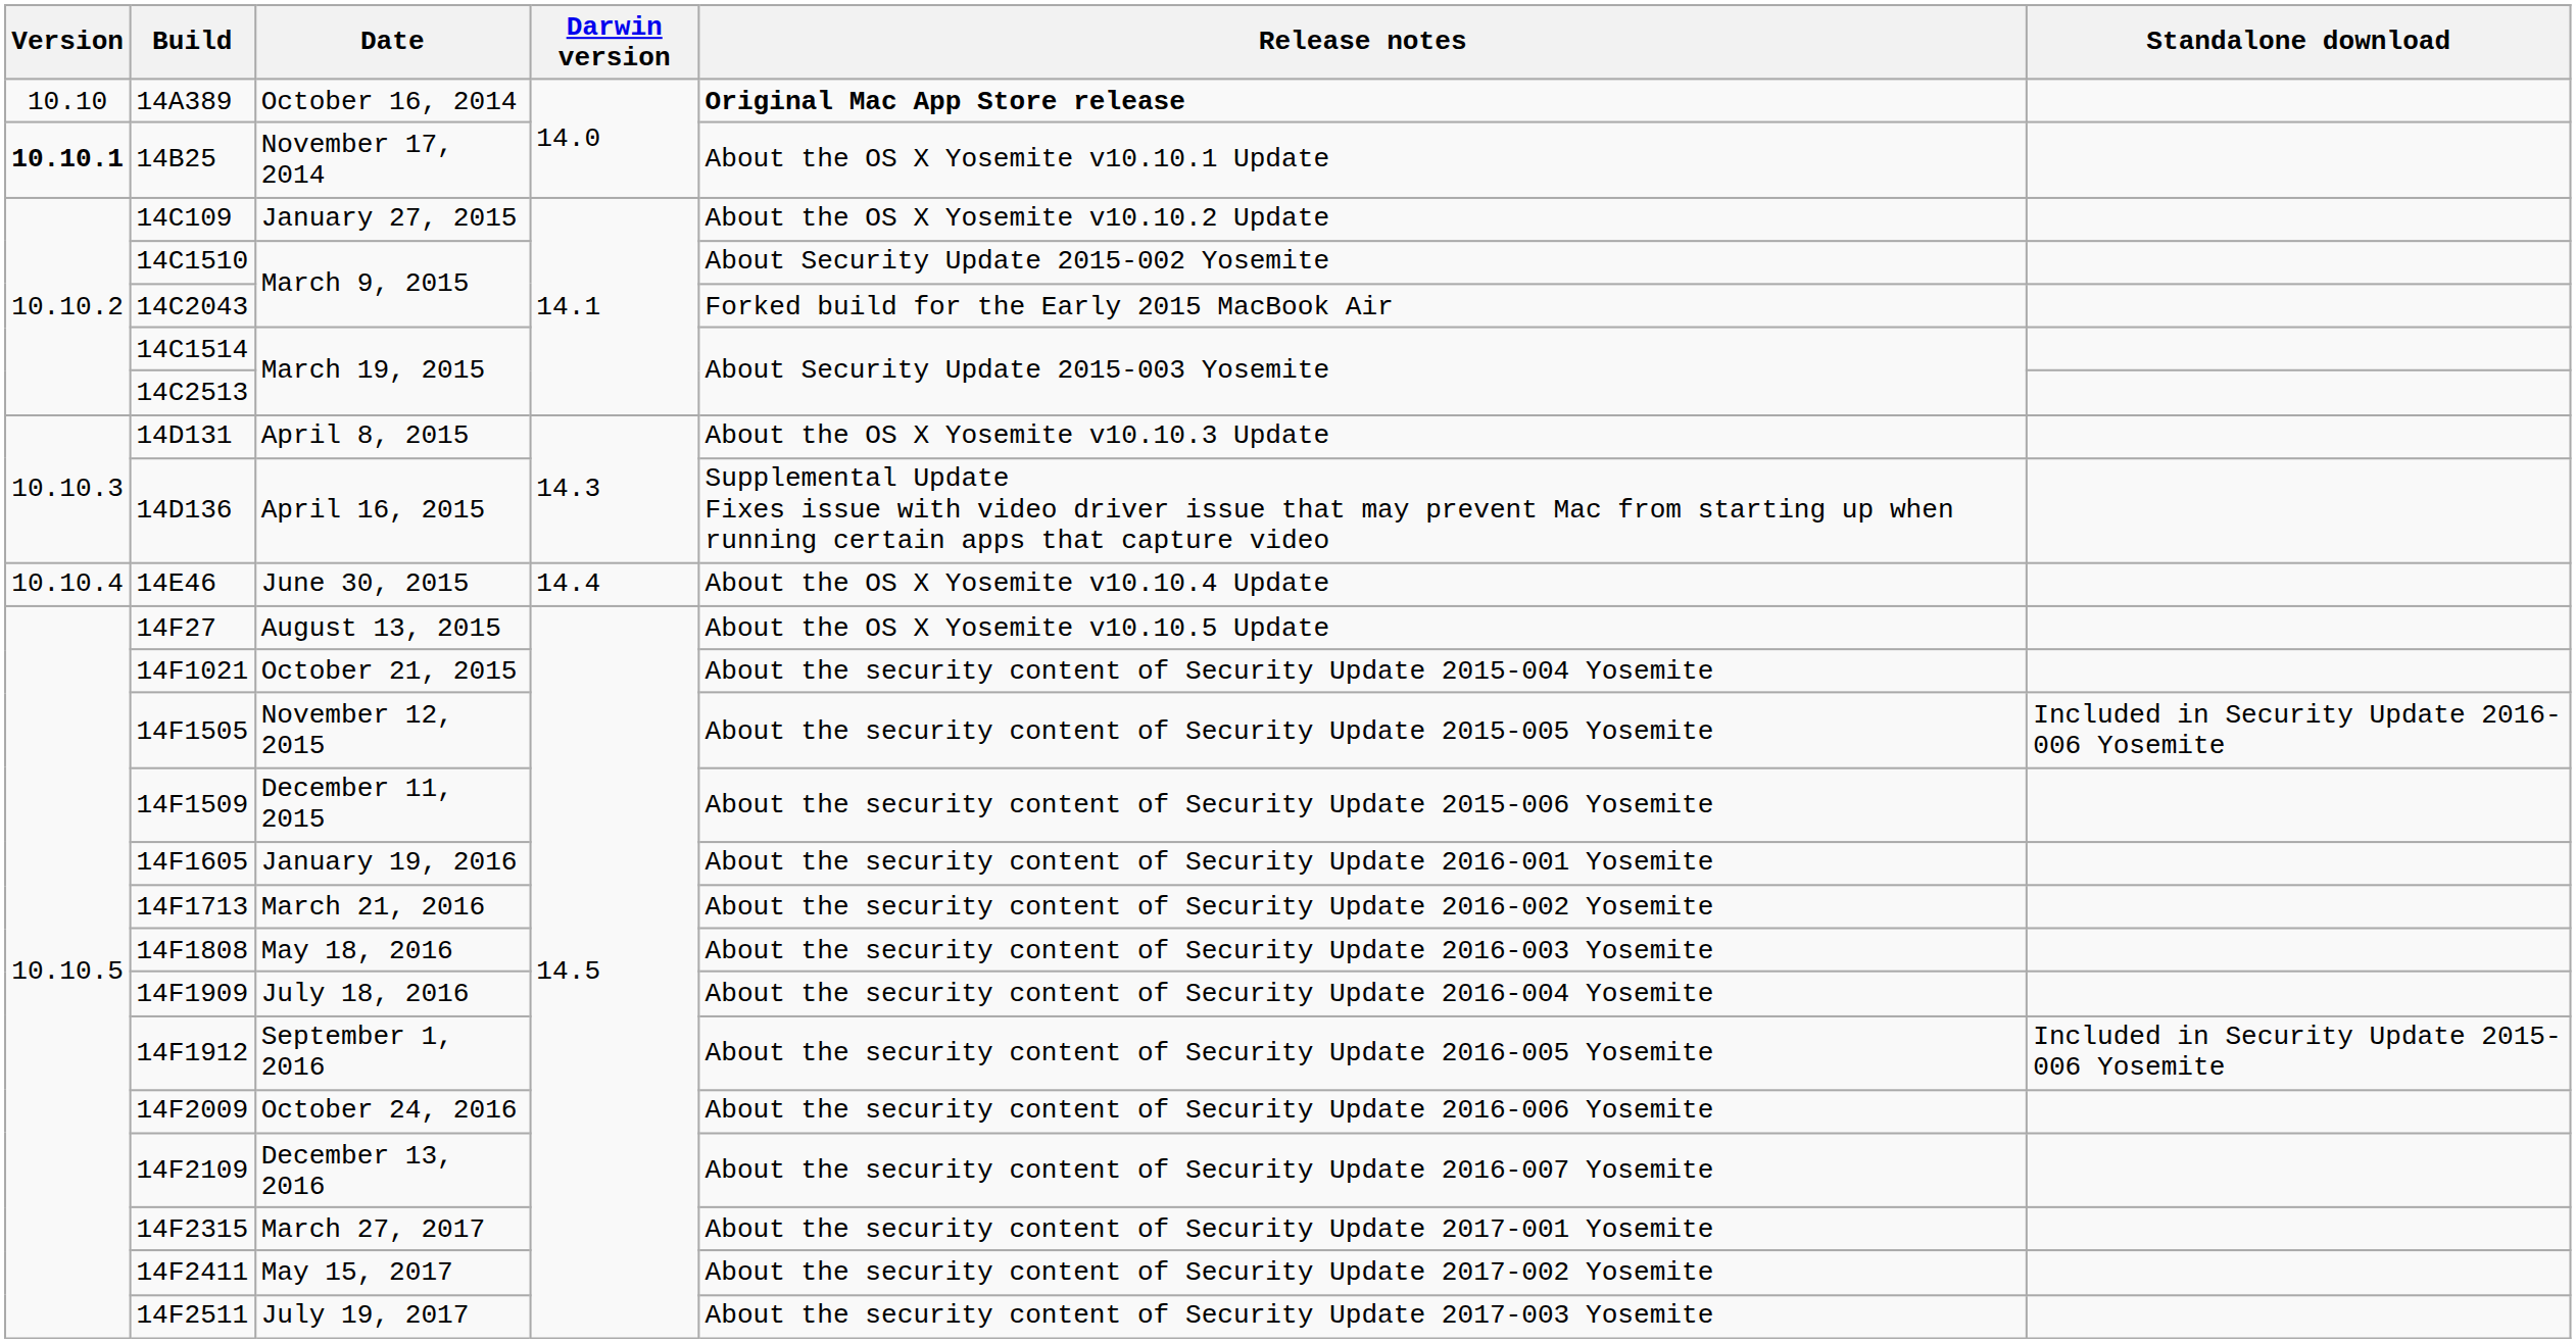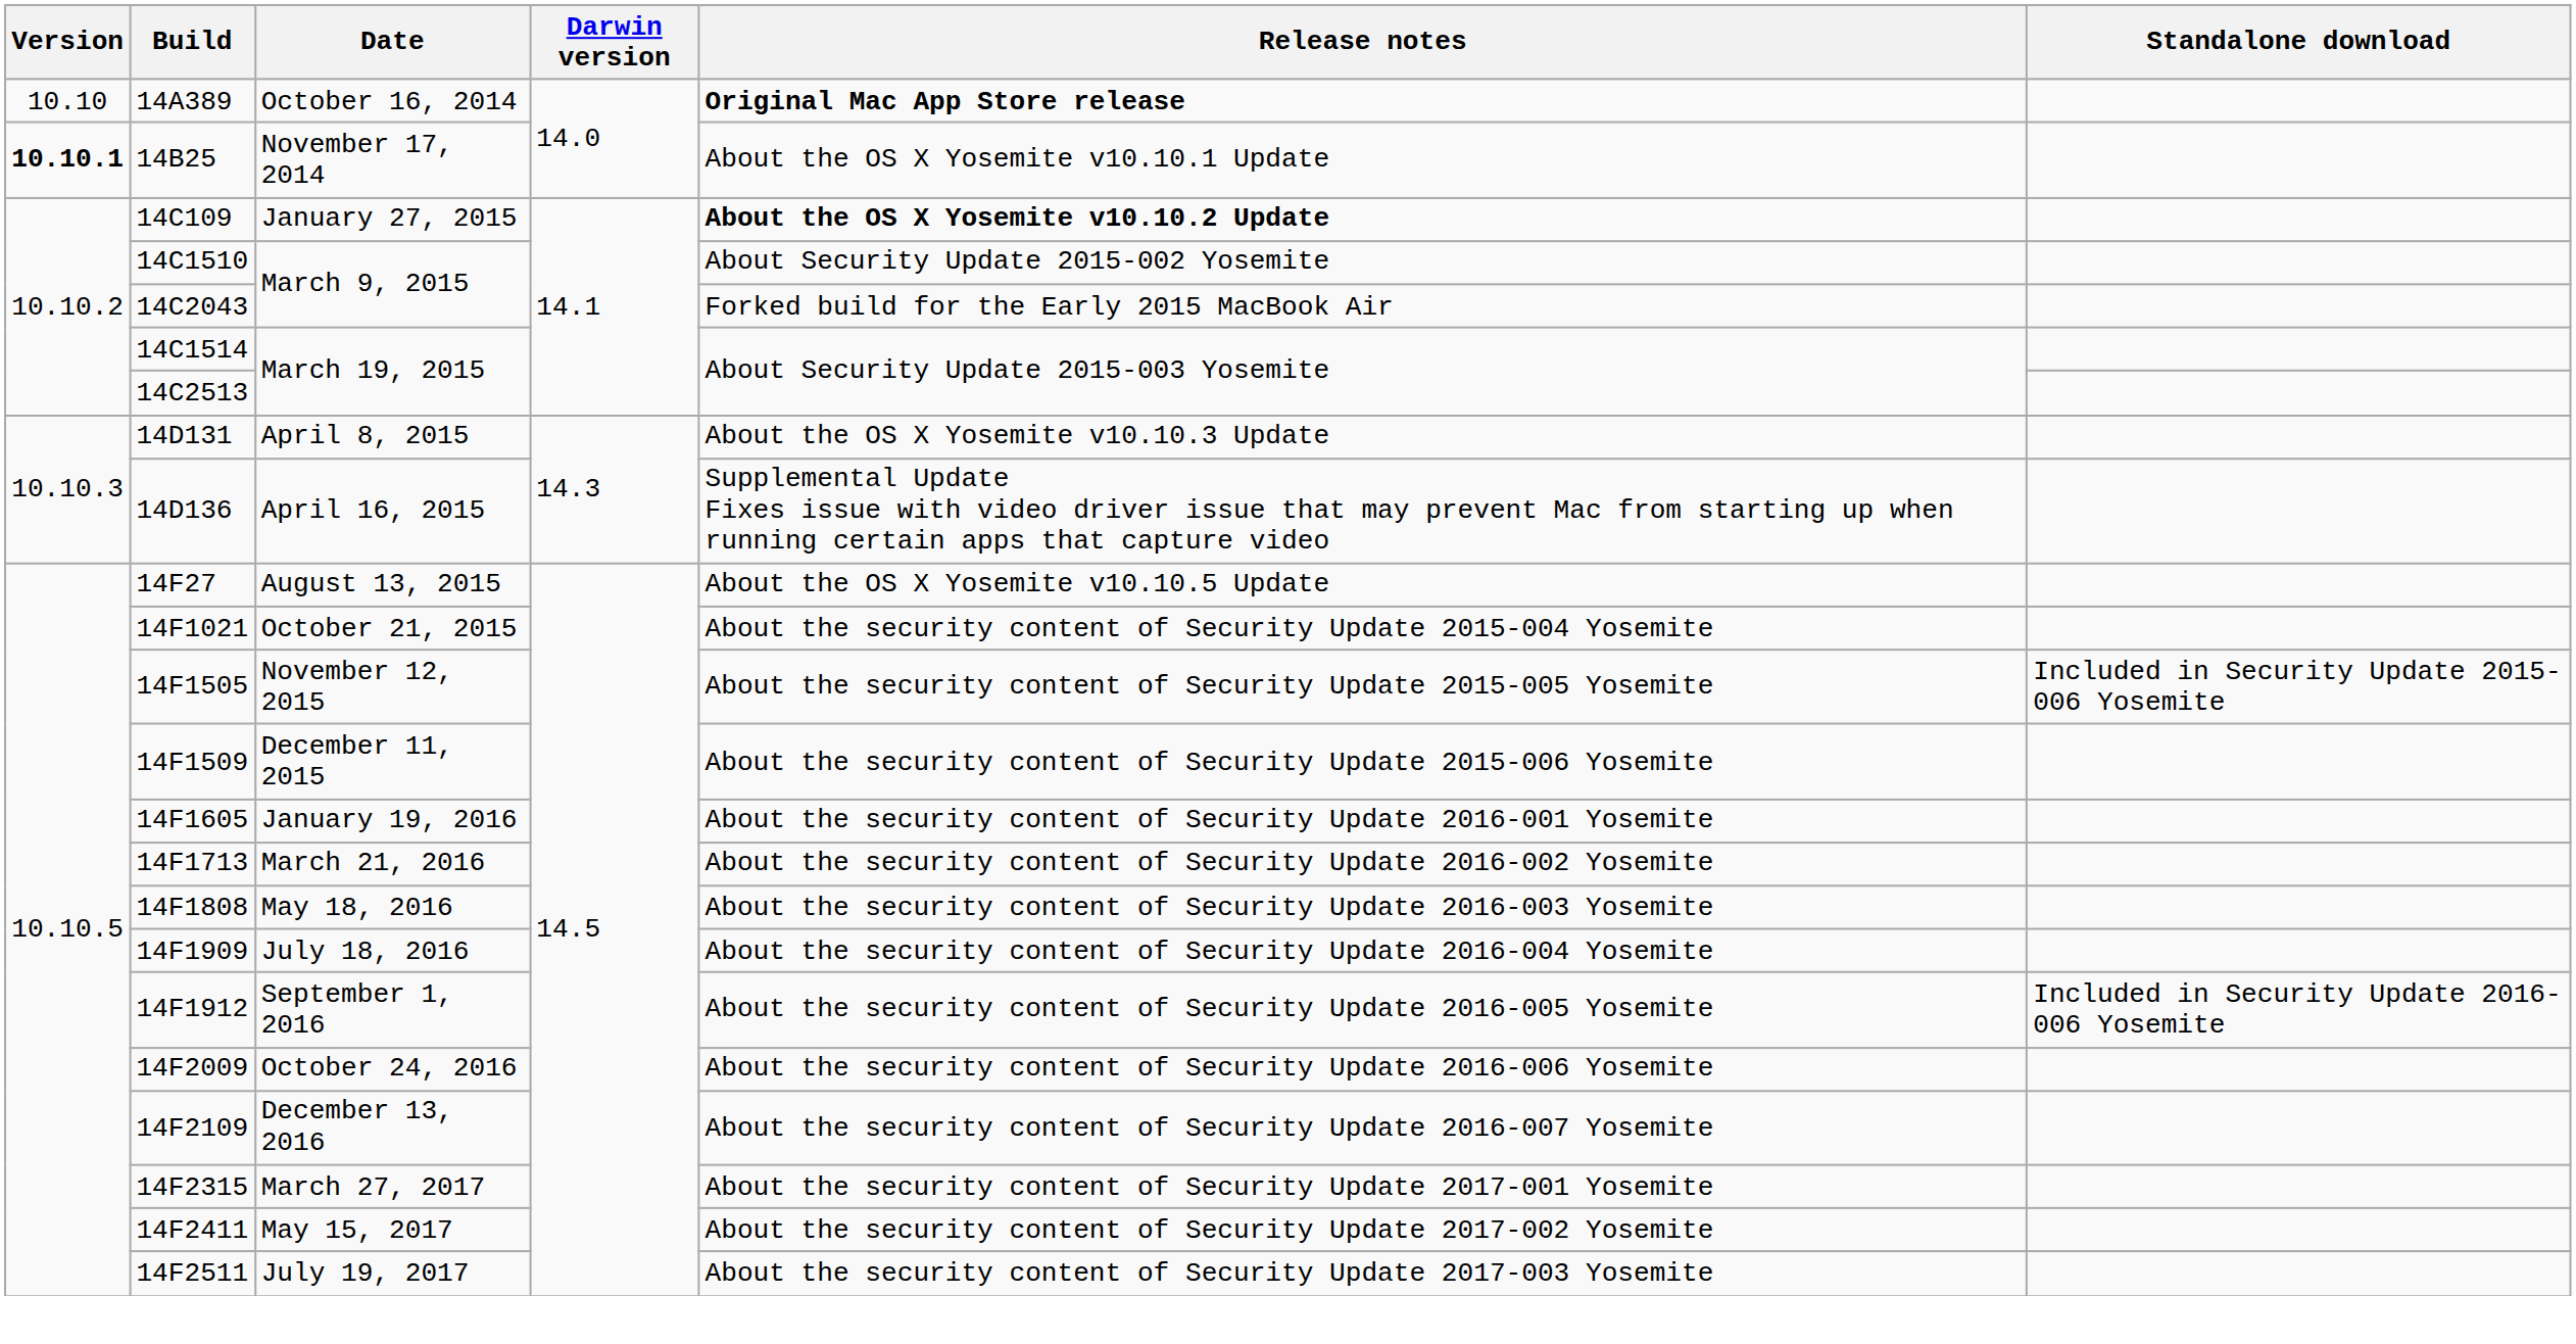 <table class=wikitable>
 <tr>
 <th>Version</th>
 <th>Build</th>
 <th style=width:128px>Date</th>
 <th style=width:76px><a href='#'>Darwin</a> version</th>
 <th>Release notes</th>
 <th>Standalone download</th>
 </tr>
 <tr>
 <td style=text-align:center>10.10</td>
 <td>14A389</td>
 <td>October 16, 2014</td>
 <td rowspan=2>14.0</td>
 <td><strong>Original Mac App Store release</strong></td>
 <td></td>
 </tr>
 <tr>
 <td style=text-align:center><strong>10.10.1</strong></td>
 <td>14B25</td>
 <td>November 17, 2014</td>
 <td>About the OS X Yosemite v10.10.1 Update</td>
 <td></td>
 </tr>
 <tr>
 <td rowspan=5 style=text-align:center>10.10.2</td>
 <td>14C109</td>
 <td>January 27, 2015</td>
 <td rowspan=5>14.1</td>
-<td>About the OS X Yosemite v10.10.2 Update</td>
+<td><strong>About the OS X Yosemite v10.10.2 Update</strong></td>
 <td><br></td>
 </tr>
 <tr>
 <td>14C1510</td>
 <td rowspan=2>March 9, 2015</td>
 <td>About Security Update 2015-002 Yosemite</td>
 <td></td>
 </tr>
 <tr>
 <td>14C2043</td>
 <td>Forked build for the Early 2015 MacBook Air</td>
 <td></td>
 </tr>
 <tr>
 <td>14C1514</td>
 <td rowspan=2>March 19, 2015</td>
 <td rowspan=2>About Security Update 2015-003 Yosemite</td>
 <td></td>
 </tr>
 <tr>
 <td>14C2513</td>
 <td></td>
 </tr>
 <tr>
 <td rowspan=2 style=text-align:center>10.10.3</td>
 <td>14D131</td>
 <td>April 8, 2015</td>
 <td rowspan=2>14.3</td>
 <td>About the OS X Yosemite v10.10.3 Update</td>
 <td><br></td>
 </tr>
 <tr>
 <td>14D136</td>
 <td>April 16, 2015</td>
 <td>Supplemental Update<br>Fixes issue with video driver issue that may prevent Mac from starting up when running certain apps that capture video</td>
 <td></td>
 </tr>
 <tr>
-<td style=text-align:center>10.10.4</td>
-<td>14E46</td>
-<td>June 30, 2015</td>
-<td>14.4</td>
-<td>About the OS X Yosemite v10.10.4 Update</td>
-<td><br></td>
-</tr>
-<tr>
 <td rowspan=14 style=text-align:center>10.10.5</td>
 <td>14F27</td>
 <td>August 13, 2015</td>
 <td rowspan=14>14.5</td>
 <td>About the OS X Yosemite v10.10.5 Update</td>
 <td><br></td>
 </tr>
 <tr>
 <td>14F1021</td>
 <td>October 21, 2015</td>
 <td>About the security content of Security Update 2015-004 Yosemite</td>
 <td></td>
 </tr>
 <tr>
 <td>14F1505</td>
 <td>November 12, 2015</td>
 <td>About the security content of Security Update 2015-005 Yosemite</td>
-<td>Included in Security Update 2016-006 Yosemite</td>
+<td>Included in Security Update 2015-006 Yosemite</td>
 </tr>
 <tr>
 <td>14F1509</td>
 <td>December 11, 2015</td>
 <td>About the security content of Security Update 2015-006 Yosemite</td>
 <td></td>
 </tr>
 <tr>
 <td>14F1605</td>
 <td>January 19, 2016</td>
 <td>About the security content of Security Update 2016-001 Yosemite</td>
 <td></td>
 </tr>
 <tr>
 <td>14F1713</td>
 <td>March 21, 2016</td>
 <td>About the security content of Security Update 2016-002 Yosemite</td>
 <td></td>
 </tr>
 <tr>
 <td>14F1808</td>
 <td>May 18, 2016</td>
 <td>About the security content of Security Update 2016-003 Yosemite</td>
 <td></td>
 </tr>
 <tr>
 <td>14F1909</td>
 <td>July 18, 2016</td>
 <td>About the security content of Security Update 2016-004 Yosemite</td>
 <td></td>
 </tr>
 <tr>
 <td>14F1912</td>
 <td>September 1, 2016</td>
 <td>About the security content of Security Update 2016-005 Yosemite</td>
-<td>Included in Security Update 2015-006 Yosemite</td>
+<td>Included in Security Update 2016-006 Yosemite</td>
 </tr>
 <tr>
 <td>14F2009</td>
 <td>October 24, 2016</td>
 <td>About the security content of Security Update 2016-006 Yosemite</td>
 <td></td>
 </tr>
 <tr>
 <td>14F2109</td>
 <td>December 13, 2016</td>
 <td>About the security content of Security Update 2016-007 Yosemite</td>
 <td></td>
 </tr>
 <tr>
 <td>14F2315</td>
 <td>March 27, 2017</td>
 <td>About the security content of Security Update 2017-001 Yosemite</td>
 <td></td>
 </tr>
 <tr>
 <td>14F2411</td>
 <td>May 15, 2017</td>
 <td>About the security content of Security Update 2017-002 Yosemite</td>
 <td></td>
 </tr>
 <tr>
 <td>14F2511</td>
 <td>July 19, 2017</td>
 <td>About the security content of Security Update 2017-003 Yosemite</td>
 <td></td>
 </tr>
 </table>
